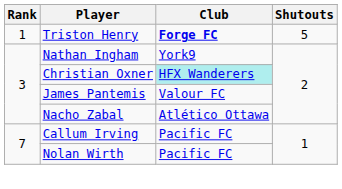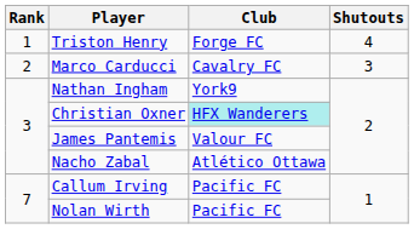 <table class="wikitable">
 <tr>
 <th>Rank</th>
 <th>Player</th>
 <th>Club</th>
 <th>Shutouts</th>
 </tr>
 <tr>
 <td style="text-align:center" rowspan="1">1</td>
 <td> <a href='#'>Triston Henry</a></td>
-<td><strong><a href='#'>Forge FC</a></strong></td>
-<td style="text-align:center" rowspan="1">5</td>
+<td><a href='#'>Forge FC</a></td>
+<td style="text-align:center" rowspan="1">4</td>
+</tr>
+<tr>
+<td style="text-align:center" rowspan="1">2</td>
+<td> <a href='#'>Marco Carducci</a></td>
+<td><a href='#'>Cavalry FC</a></td>
+<td style="text-align:center" rowspan="1">3</td>
 </tr>
 <tr>
 <td style="text-align:center" rowspan="4">3</td>
 <td> <a href='#'>Nathan Ingham</a></td>
 <td><a href='#'>York9</a></td>
 <td style="text-align:center" rowspan="4">2</td>
 </tr>
 <tr>
 <td> <a href='#'>Christian Oxner</a></td>
 <td style="background: paleturquoise;"><a href='#'>HFX Wanderers</a></td>
 </tr>
 <tr>
 <td> <a href='#'>James Pantemis</a></td>
 <td><a href='#'>Valour FC</a></td>
 </tr>
 <tr>
 <td> <a href='#'>Nacho Zabal</a></td>
 <td><a href='#'>Atlético Ottawa</a></td>
 </tr>
 <tr>
 <td style="text-align:center" rowspan="2">7</td>
 <td> <a href='#'>Callum Irving</a></td>
 <td><a href='#'>Pacific FC</a></td>
 <td style="text-align:center" rowspan="2">1</td>
 </tr>
 <tr>
 <td> <a href='#'>Nolan Wirth</a></td>
 <td><a href='#'>Pacific FC</a></td>
 </tr>
 </table>
